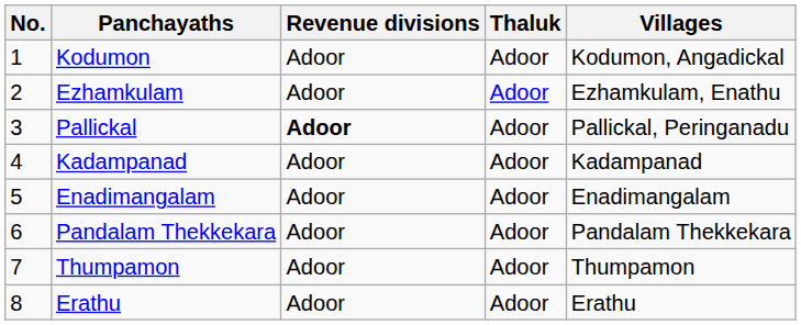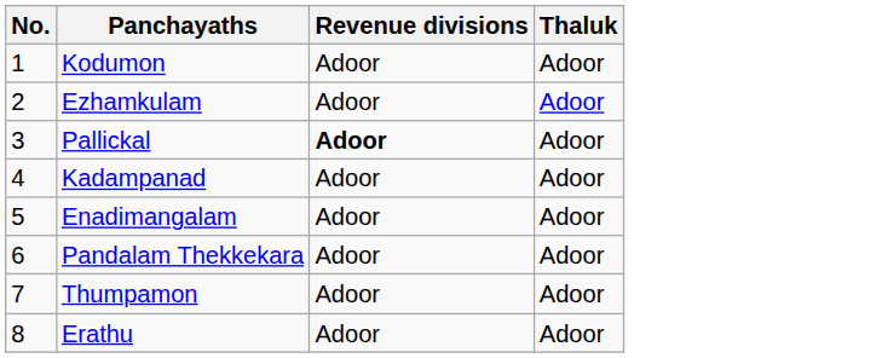 <table class="wikitable" style="font-size:95%;">
 <tr>
 <th>No.</th>
 <th>Panchayaths</th>
 <th>Revenue divisions</th>
 <th>Thaluk</th>
-<th>Villages</th>
 </tr>
 <tr>
 <td>1</td>
 <td><a href='#'>Kodumon</a></td>
 <td>Adoor</td>
 <td>Adoor</td>
-<td>Kodumon, Angadickal</td>
 </tr>
 <tr>
 <td>2</td>
 <td><a href='#'>Ezhamkulam</a></td>
 <td>Adoor</td>
 <td><a href='#'>Adoor</a></td>
-<td>Ezhamkulam, Enathu</td>
 </tr>
 <tr>
 <td>3</td>
 <td><a href='#'>Pallickal</a></td>
 <td><strong>Adoor</strong></td>
 <td>Adoor</td>
-<td>Pallickal, Peringanadu</td>
 </tr>
 <tr>
 <td>4</td>
 <td><a href='#'>Kadampanad</a></td>
 <td>Adoor</td>
 <td>Adoor</td>
-<td>Kadampanad</td>
 </tr>
 <tr>
 <td>5</td>
 <td><a href='#'>Enadimangalam</a></td>
 <td>Adoor</td>
 <td>Adoor</td>
-<td>Enadimangalam</td>
 </tr>
 <tr>
 <td>6</td>
 <td><a href='#'>Pandalam Thekkekara</a></td>
 <td>Adoor</td>
 <td>Adoor</td>
-<td>Pandalam Thekkekara</td>
 </tr>
 <tr>
 <td>7</td>
 <td><a href='#'>Thumpamon</a></td>
 <td>Adoor</td>
 <td>Adoor</td>
-<td>Thumpamon</td>
 </tr>
 <tr>
 <td>8</td>
 <td><a href='#'>Erathu</a></td>
 <td>Adoor</td>
 <td>Adoor</td>
-<td>Erathu</td>
 </tr>
 </table>
